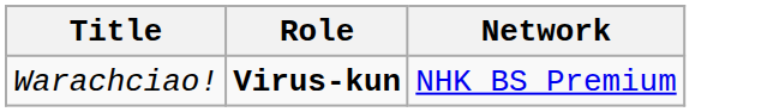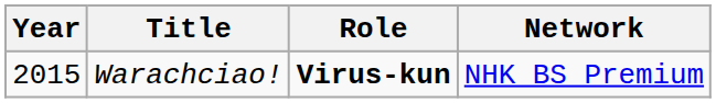 <table class="wikitable">
 <tr>
+<th>Year</th>
 <th>Title</th>
 <th>Role</th>
 <th>Network</th>
 </tr>
 <tr>
+<td>2015</td>
 <td><em>Warachciao!</em></td>
 <td><strong>Virus-kun</strong></td>
 <td><a href='#'>NHK BS Premium</a></td>
 </tr>
 </table>
